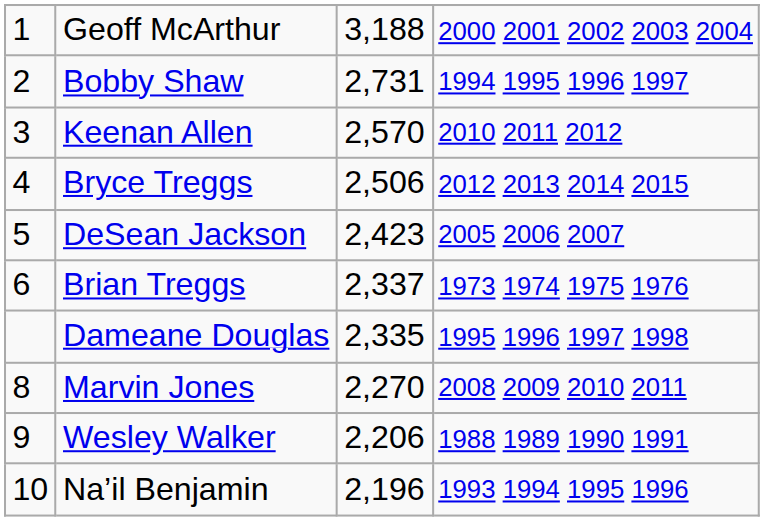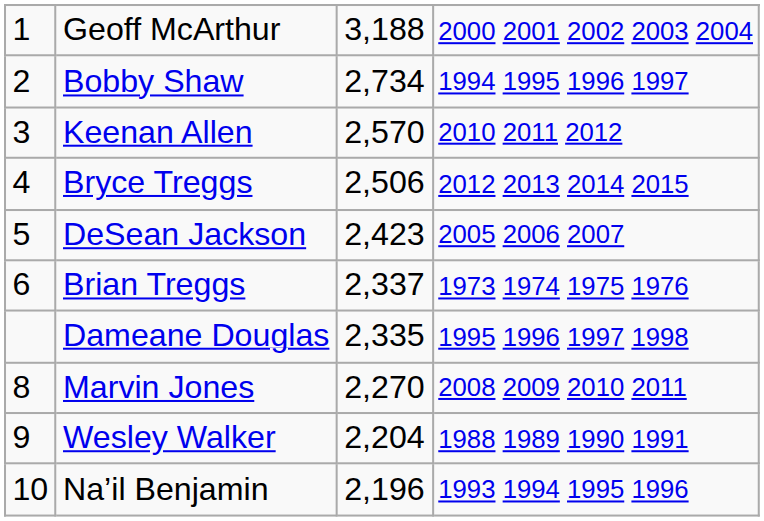 <table class="wikitable">
 <tr>
 </tr>
 <tr>
 <td>1</td>
 <td>Geoff McArthur</td>
 <td>3,188</td>
 <td style="font-size:80%;"><a href='#'>2000</a> <a href='#'>2001</a> <a href='#'>2002</a> <a href='#'>2003</a> <a href='#'>2004</a></td>
 </tr>
 <tr>
 <td>2</td>
 <td><a href='#'>Bobby Shaw</a></td>
-<td>2,731</td>
+<td>2,734</td>
 <td style="font-size:80%;"><a href='#'>1994</a> <a href='#'>1995</a> <a href='#'>1996</a> <a href='#'>1997</a></td>
 </tr>
 <tr>
 <td>3</td>
 <td><a href='#'>Keenan Allen</a></td>
 <td>2,570</td>
 <td style="font-size:80%;"><a href='#'>2010</a> <a href='#'>2011</a> <a href='#'>2012</a></td>
 </tr>
 <tr>
 <td>4</td>
 <td><a href='#'>Bryce Treggs</a></td>
 <td>2,506</td>
 <td style="font-size:80%;"><a href='#'>2012</a> <a href='#'>2013</a> <a href='#'>2014</a> <a href='#'>2015</a></td>
 </tr>
 <tr>
 <td>5</td>
 <td><a href='#'>DeSean Jackson</a></td>
 <td>2,423</td>
 <td style="font-size:80%;"><a href='#'>2005</a> <a href='#'>2006</a> <a href='#'>2007</a></td>
 </tr>
 <tr>
 <td>6</td>
 <td><a href='#'>Brian Treggs</a></td>
 <td>2,337</td>
 <td style="font-size:80%;"><a href='#'>1973</a> <a href='#'>1974</a> <a href='#'>1975</a> <a href='#'>1976</a></td>
 </tr>
 <tr>
 <td></td>
 <td><a href='#'>Dameane Douglas</a></td>
 <td>2,335</td>
 <td style="font-size:80%;"><a href='#'>1995</a> <a href='#'>1996</a> <a href='#'>1997</a> <a href='#'>1998</a></td>
 </tr>
 <tr>
 <td>8</td>
 <td><a href='#'>Marvin Jones</a></td>
 <td>2,270</td>
 <td style="font-size:80%;"><a href='#'>2008</a> <a href='#'>2009</a> <a href='#'>2010</a> <a href='#'>2011</a></td>
 </tr>
 <tr>
 <td>9</td>
 <td><a href='#'>Wesley Walker</a></td>
-<td>2,206</td>
+<td>2,204</td>
 <td style="font-size:80%;"><a href='#'>1988</a> <a href='#'>1989</a> <a href='#'>1990</a> <a href='#'>1991</a></td>
 </tr>
 <tr>
 <td>10</td>
 <td>Na’il Benjamin</td>
 <td>2,196</td>
 <td style="font-size:80%;"><a href='#'>1993</a> <a href='#'>1994</a> <a href='#'>1995</a> <a href='#'>1996</a></td>
 </tr>
 </table>
